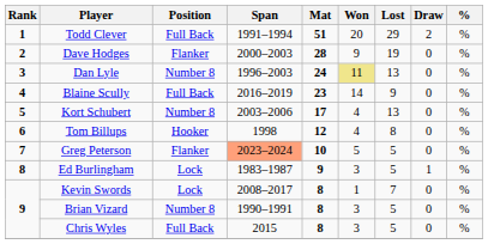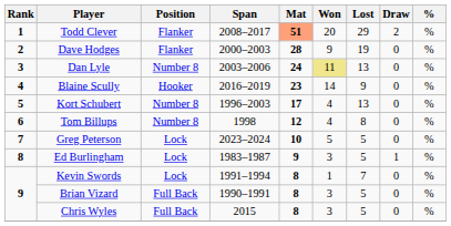 <table class="wikitable" style="font-size:100%; text-align:center;">
 <tr>
 <th style="width:25px;">Rank</th>
 <th style="width:140px;">Player</th>
 <th style="width:90px;">Position</th>
 <th style="width:90px;">Span</th>
 <th style="width:40px;">Mat</th>
 <th style="width:40px;">Won</th>
 <th style="width:40px;">Lost</th>
 <th style="width:35px;">Draw</th>
 <th style="width:40px;">%</th>
 </tr>
 <tr>
 <td><strong>1</strong></td>
 <td><a href='#'>Todd Clever</a></td>
-<td><a href='#'>Full Back</a></td>
-<td>1991–1994</td>
-<td><strong>51</strong></td>
+<td><a href='#'>Flanker</a></td>
+<td>2008–2017</td>
+<td style="background: lightsalmon;"><strong>51</strong></td>
 <td>20</td>
 <td>29</td>
 <td>2</td>
 <td>%</td>
 </tr>
 <tr>
 <td><strong>2</strong></td>
 <td><a href='#'>Dave Hodges</a></td>
 <td><a href='#'>Flanker</a></td>
 <td>2000–2003</td>
 <td><strong>28</strong></td>
 <td>9</td>
 <td>19</td>
 <td>0</td>
 <td>%</td>
 </tr>
 <tr>
 <td><strong>3</strong></td>
 <td><a href='#'>Dan Lyle</a></td>
 <td><a href='#'>Number 8</a></td>
-<td>1996–2003</td>
+<td>2003–2006</td>
 <td><strong>24</strong></td>
 <td style="background: khaki;">11</td>
 <td>13</td>
 <td>0</td>
 <td>%</td>
 </tr>
 <tr>
 <td><strong>4</strong></td>
 <td><a href='#'>Blaine Scully</a></td>
-<td><a href='#'>Full Back</a></td>
+<td><a href='#'>Hooker</a></td>
 <td>2016–2019</td>
 <td><strong>23</strong></td>
 <td>14</td>
 <td>9</td>
 <td>0</td>
 <td>%</td>
 </tr>
 <tr>
 <td><strong>5</strong></td>
 <td><a href='#'>Kort Schubert</a></td>
 <td><a href='#'>Number 8</a></td>
-<td>2003–2006</td>
+<td>1996–2003</td>
 <td><strong>17</strong></td>
 <td>4</td>
 <td>13</td>
 <td>0</td>
 <td>%</td>
 </tr>
 <tr>
 <td><strong>6</strong></td>
 <td><a href='#'>Tom Billups</a></td>
-<td><a href='#'>Hooker</a></td>
+<td><a href='#'>Number 8</a></td>
 <td>1998</td>
 <td><strong>12</strong></td>
 <td>4</td>
 <td>8</td>
 <td>0</td>
 <td>%</td>
 </tr>
 <tr>
 <td><strong>7</strong></td>
 <td><a href='#'>Greg Peterson</a></td>
-<td><a href='#'>Flanker</a></td>
-<td style="background: lightsalmon;">2023–2024</td>
+<td><a href='#'>Lock</a></td>
+<td>2023–2024</td>
 <td><strong>10</strong></td>
 <td>5</td>
 <td>5</td>
 <td>0</td>
 <td>%</td>
 </tr>
 <tr>
 <td><strong>8</strong></td>
 <td><a href='#'>Ed Burlingham</a></td>
 <td><a href='#'>Lock</a></td>
 <td>1983–1987</td>
 <td><strong>9</strong></td>
 <td>3</td>
 <td>5</td>
 <td>1</td>
 <td>%</td>
 </tr>
 <tr>
 <td rowspan=3><strong>9</strong></td>
 <td><a href='#'>Kevin Swords</a></td>
 <td><a href='#'>Lock</a></td>
-<td>2008–2017</td>
+<td>1991–1994</td>
 <td><strong>8</strong></td>
 <td>1</td>
 <td>7</td>
 <td>0</td>
 <td>%</td>
 </tr>
 <tr>
 <td><a href='#'>Brian Vizard</a></td>
-<td><a href='#'>Number 8</a></td>
+<td><a href='#'>Full Back</a></td>
 <td>1990–1991</td>
 <td><strong>8</strong></td>
 <td>3</td>
 <td>5</td>
 <td>0</td>
 <td>%</td>
 </tr>
 <tr>
 <td><a href='#'>Chris Wyles</a></td>
 <td><a href='#'>Full Back</a></td>
 <td>2015</td>
 <td><strong>8</strong></td>
 <td>3</td>
 <td>5</td>
 <td>0</td>
 <td>%</td>
 </tr>
 <tr>
 </tr>
 </table>
